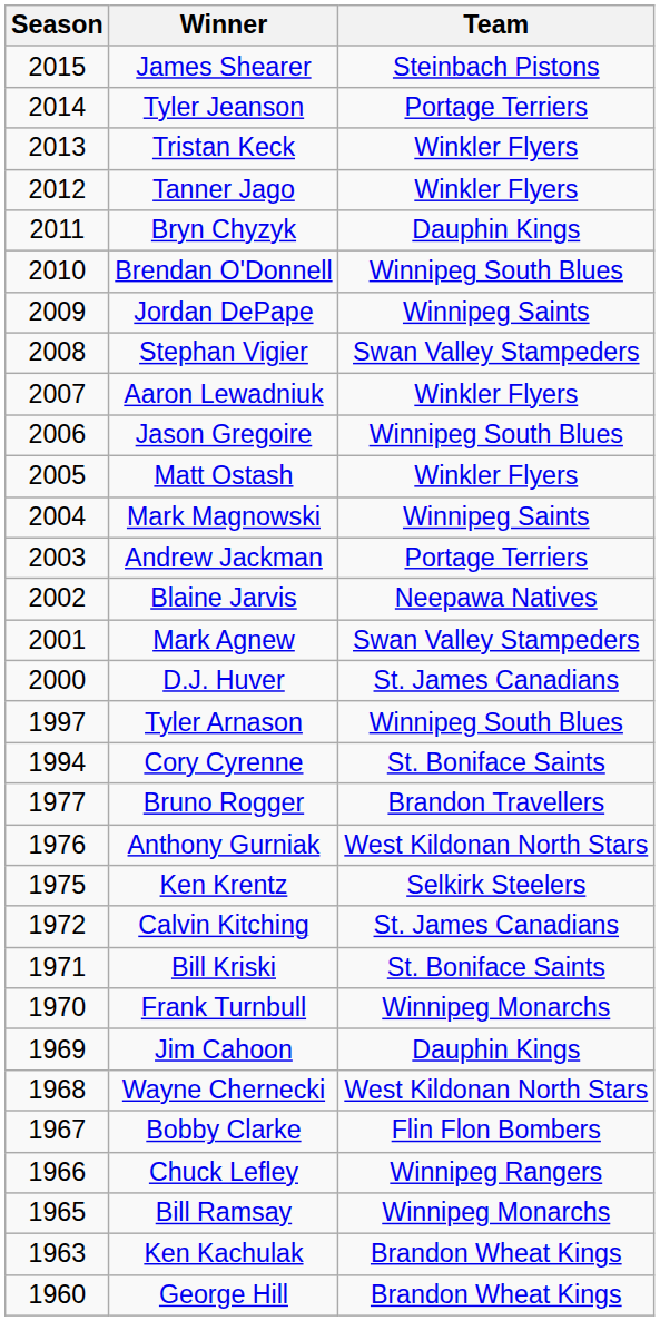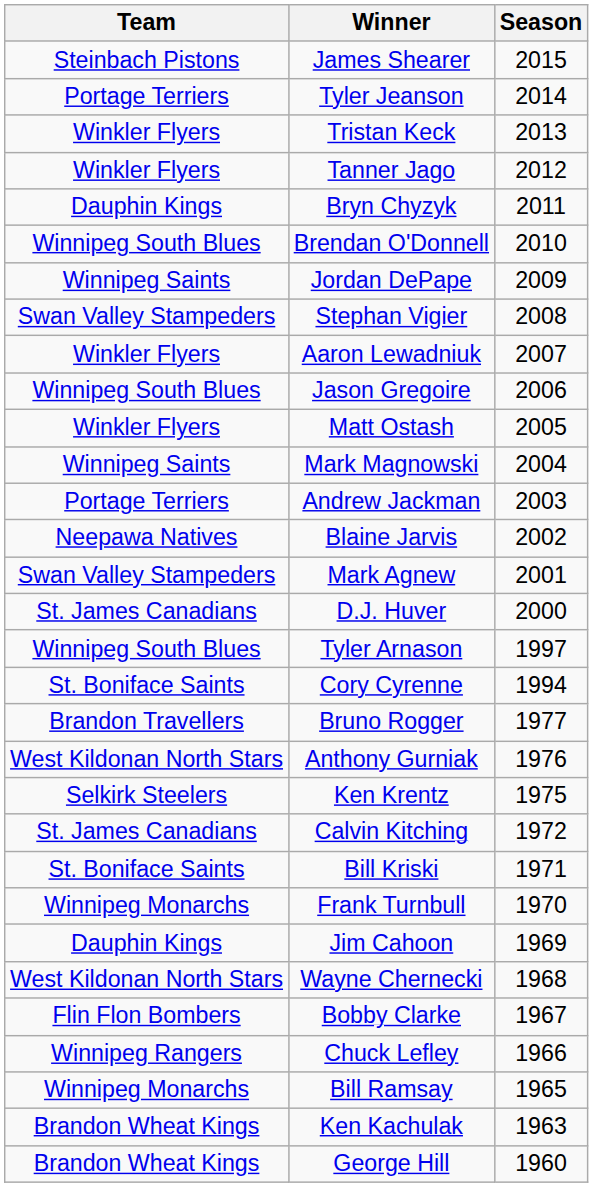 <table class="wikitable" style="text-align:center">
 <tr>
+<th>Team</th>
+<th>Winner</th>
 <th>Season</th>
-<th>Winner</th>
-<th>Team</th>
 </tr>
 <tr align="center">
+<td><a href='#'>Steinbach Pistons</a></td>
+<td><a href='#'>James Shearer</a></td>
 <td>2015</td>
-<td><a href='#'>James Shearer</a></td>
-<td><a href='#'>Steinbach Pistons</a></td>
 </tr>
 <tr>
+<td><a href='#'>Portage Terriers</a></td>
+<td><a href='#'>Tyler Jeanson</a></td>
 <td>2014</td>
-<td><a href='#'>Tyler Jeanson</a></td>
-<td><a href='#'>Portage Terriers</a></td>
 </tr>
 <tr>
+<td><a href='#'>Winkler Flyers</a></td>
+<td><a href='#'>Tristan Keck</a></td>
 <td>2013</td>
-<td><a href='#'>Tristan Keck</a></td>
-<td><a href='#'>Winkler Flyers</a></td>
 </tr>
 <tr>
+<td><a href='#'>Winkler Flyers</a></td>
+<td><a href='#'>Tanner Jago</a></td>
 <td>2012</td>
-<td><a href='#'>Tanner Jago</a></td>
-<td><a href='#'>Winkler Flyers</a></td>
 </tr>
 <tr>
+<td><a href='#'>Dauphin Kings</a></td>
+<td><a href='#'>Bryn Chyzyk</a></td>
 <td>2011</td>
-<td><a href='#'>Bryn Chyzyk</a></td>
-<td><a href='#'>Dauphin Kings</a></td>
 </tr>
 <tr>
+<td><a href='#'>Winnipeg South Blues</a></td>
+<td><a href='#'>Brendan O'Donnell</a></td>
 <td>2010</td>
-<td><a href='#'>Brendan O'Donnell</a></td>
-<td><a href='#'>Winnipeg South Blues</a></td>
 </tr>
 <tr>
+<td><a href='#'>Winnipeg Saints</a></td>
+<td><a href='#'>Jordan DePape</a></td>
 <td>2009</td>
-<td><a href='#'>Jordan DePape</a></td>
-<td><a href='#'>Winnipeg Saints</a></td>
 </tr>
 <tr>
+<td><a href='#'>Swan Valley Stampeders</a></td>
+<td><a href='#'>Stephan Vigier</a></td>
 <td>2008</td>
-<td><a href='#'>Stephan Vigier</a></td>
-<td><a href='#'>Swan Valley Stampeders</a></td>
 </tr>
 <tr>
+<td><a href='#'>Winkler Flyers</a></td>
+<td><a href='#'>Aaron Lewadniuk</a></td>
 <td>2007</td>
-<td><a href='#'>Aaron Lewadniuk</a></td>
-<td><a href='#'>Winkler Flyers</a></td>
 </tr>
 <tr>
+<td><a href='#'>Winnipeg South Blues</a></td>
+<td><a href='#'>Jason Gregoire</a></td>
 <td>2006</td>
-<td><a href='#'>Jason Gregoire</a></td>
-<td><a href='#'>Winnipeg South Blues</a></td>
 </tr>
 <tr>
+<td><a href='#'>Winkler Flyers</a></td>
+<td><a href='#'>Matt Ostash</a></td>
 <td>2005</td>
-<td><a href='#'>Matt Ostash</a></td>
-<td><a href='#'>Winkler Flyers</a></td>
 </tr>
 <tr>
+<td><a href='#'>Winnipeg Saints</a></td>
+<td><a href='#'>Mark Magnowski</a></td>
 <td>2004</td>
-<td><a href='#'>Mark Magnowski</a></td>
-<td><a href='#'>Winnipeg Saints</a></td>
 </tr>
 <tr>
+<td><a href='#'>Portage Terriers</a></td>
+<td><a href='#'>Andrew Jackman</a></td>
 <td>2003</td>
-<td><a href='#'>Andrew Jackman</a></td>
-<td><a href='#'>Portage Terriers</a></td>
 </tr>
 <tr>
+<td><a href='#'>Neepawa Natives</a></td>
+<td><a href='#'>Blaine Jarvis</a></td>
 <td>2002</td>
-<td><a href='#'>Blaine Jarvis</a></td>
-<td><a href='#'>Neepawa Natives</a></td>
 </tr>
 <tr>
+<td><a href='#'>Swan Valley Stampeders</a></td>
+<td><a href='#'>Mark Agnew</a></td>
 <td>2001</td>
-<td><a href='#'>Mark Agnew</a></td>
-<td><a href='#'>Swan Valley Stampeders</a></td>
 </tr>
 <tr>
+<td><a href='#'>St. James Canadians</a></td>
+<td><a href='#'>D.J. Huver</a></td>
 <td>2000</td>
-<td><a href='#'>D.J. Huver</a></td>
-<td><a href='#'>St. James Canadians</a></td>
 </tr>
 <tr>
+<td><a href='#'>Winnipeg South Blues</a></td>
+<td><a href='#'>Tyler Arnason</a></td>
 <td>1997</td>
-<td><a href='#'>Tyler Arnason</a></td>
-<td><a href='#'>Winnipeg South Blues</a></td>
 </tr>
 <tr>
+<td><a href='#'>St. Boniface Saints</a></td>
+<td><a href='#'>Cory Cyrenne</a></td>
 <td>1994</td>
-<td><a href='#'>Cory Cyrenne</a></td>
-<td><a href='#'>St. Boniface Saints</a></td>
 </tr>
 <tr>
+<td><a href='#'>Brandon Travellers</a></td>
+<td><a href='#'>Bruno Rogger</a></td>
 <td>1977</td>
-<td><a href='#'>Bruno Rogger</a></td>
-<td><a href='#'>Brandon Travellers</a></td>
 </tr>
 <tr>
+<td><a href='#'>West Kildonan North Stars</a></td>
+<td><a href='#'>Anthony Gurniak</a></td>
 <td>1976</td>
-<td><a href='#'>Anthony Gurniak</a></td>
-<td><a href='#'>West Kildonan North Stars</a></td>
 </tr>
 <tr>
+<td><a href='#'>Selkirk Steelers</a></td>
+<td><a href='#'>Ken Krentz</a></td>
 <td>1975</td>
-<td><a href='#'>Ken Krentz</a></td>
-<td><a href='#'>Selkirk Steelers</a></td>
 </tr>
 <tr>
+<td><a href='#'>St. James Canadians</a></td>
+<td><a href='#'>Calvin Kitching</a></td>
 <td>1972</td>
-<td><a href='#'>Calvin Kitching</a></td>
-<td><a href='#'>St. James Canadians</a></td>
 </tr>
 <tr>
+<td><a href='#'>St. Boniface Saints</a></td>
+<td><a href='#'>Bill Kriski</a></td>
 <td>1971</td>
-<td><a href='#'>Bill Kriski</a></td>
-<td><a href='#'>St. Boniface Saints</a></td>
 </tr>
 <tr>
+<td><a href='#'>Winnipeg Monarchs</a></td>
+<td><a href='#'>Frank Turnbull</a></td>
 <td>1970</td>
-<td><a href='#'>Frank Turnbull</a></td>
-<td><a href='#'>Winnipeg Monarchs</a></td>
 </tr>
 <tr>
+<td><a href='#'>Dauphin Kings</a></td>
+<td><a href='#'>Jim Cahoon</a></td>
 <td>1969</td>
-<td><a href='#'>Jim Cahoon</a></td>
-<td><a href='#'>Dauphin Kings</a></td>
 </tr>
 <tr>
+<td><a href='#'>West Kildonan North Stars</a></td>
+<td><a href='#'>Wayne Chernecki</a></td>
 <td>1968</td>
-<td><a href='#'>Wayne Chernecki</a></td>
-<td><a href='#'>West Kildonan North Stars</a></td>
 </tr>
 <tr>
+<td><a href='#'>Flin Flon Bombers</a></td>
+<td><a href='#'>Bobby Clarke</a></td>
 <td>1967</td>
-<td><a href='#'>Bobby Clarke</a></td>
-<td><a href='#'>Flin Flon Bombers</a></td>
 </tr>
 <tr>
+<td><a href='#'>Winnipeg Rangers</a></td>
+<td><a href='#'>Chuck Lefley</a></td>
 <td>1966</td>
-<td><a href='#'>Chuck Lefley</a></td>
-<td><a href='#'>Winnipeg Rangers</a></td>
 </tr>
 <tr>
+<td><a href='#'>Winnipeg Monarchs</a></td>
+<td><a href='#'>Bill Ramsay</a></td>
 <td>1965</td>
-<td><a href='#'>Bill Ramsay</a></td>
-<td><a href='#'>Winnipeg Monarchs</a></td>
 </tr>
 <tr>
+<td><a href='#'>Brandon Wheat Kings</a></td>
+<td><a href='#'>Ken Kachulak</a></td>
 <td>1963</td>
-<td><a href='#'>Ken Kachulak</a></td>
-<td><a href='#'>Brandon Wheat Kings</a></td>
 </tr>
 <tr>
+<td><a href='#'>Brandon Wheat Kings</a></td>
+<td><a href='#'>George Hill</a></td>
 <td>1960</td>
-<td><a href='#'>George Hill</a></td>
-<td><a href='#'>Brandon Wheat Kings</a></td>
 </tr>
 </table>
